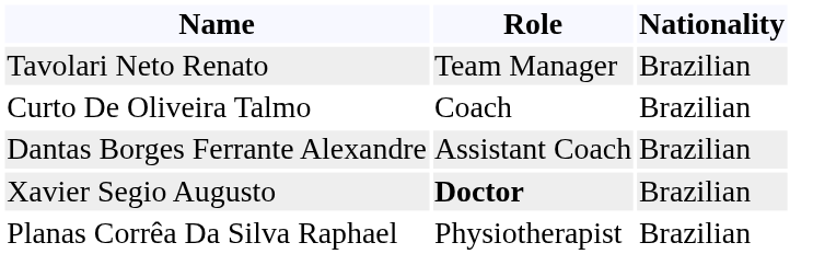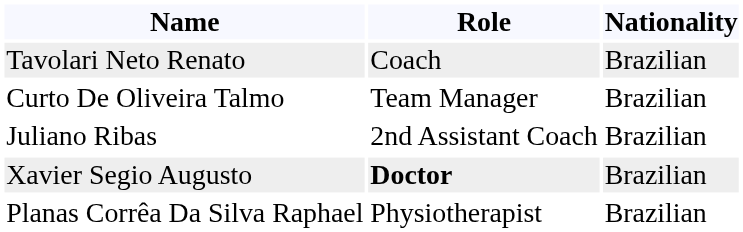 <table class="toccolours">
 <tr>
 <th style="background:#f7f8ff;">Name</th>
 <th style="background:#f7f8ff;">Role</th>
 <th style="background:#f7f8ff;">Nationality</th>
 </tr>
 <tr style="background:#eee;">
 <td>Tavolari Neto Renato</td>
+<td>Coach</td>
+<td> Brazilian</td>
+</tr>
+<tr>
+<td>Curto De Oliveira Talmo</td>
 <td>Team Manager</td>
 <td> Brazilian</td>
 </tr>
 <tr>
-<td>Curto De Oliveira Talmo</td>
-<td>Coach</td>
-<td> Brazilian</td>
-</tr>
-<tr style="background:#eee;">
-<td>Dantas Borges Ferrante Alexandre</td>
-<td>Assistant Coach</td>
+<td>Juliano Ribas</td>
+<td>2nd Assistant Coach</td>
 <td> Brazilian</td>
 </tr>
 <tr style="background:#eee;">
 <td>Xavier Segio Augusto</td>
 <td><strong>Doctor</strong></td>
 <td> Brazilian</td>
 </tr>
 <tr>
 <td>Planas Corrêa Da Silva Raphael</td>
 <td>Physiotherapist</td>
 <td> Brazilian</td>
 </tr>
 <tr>
 </tr>
 </table>
